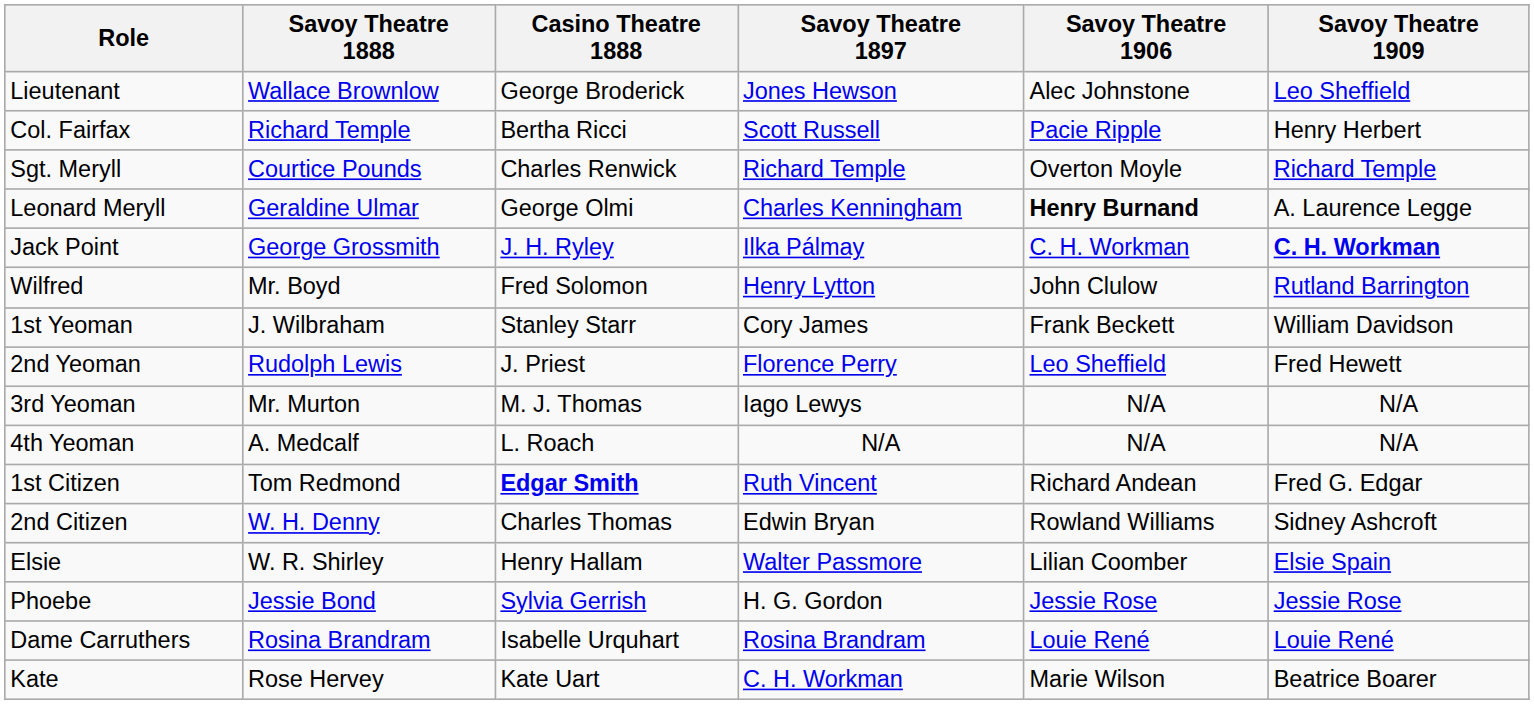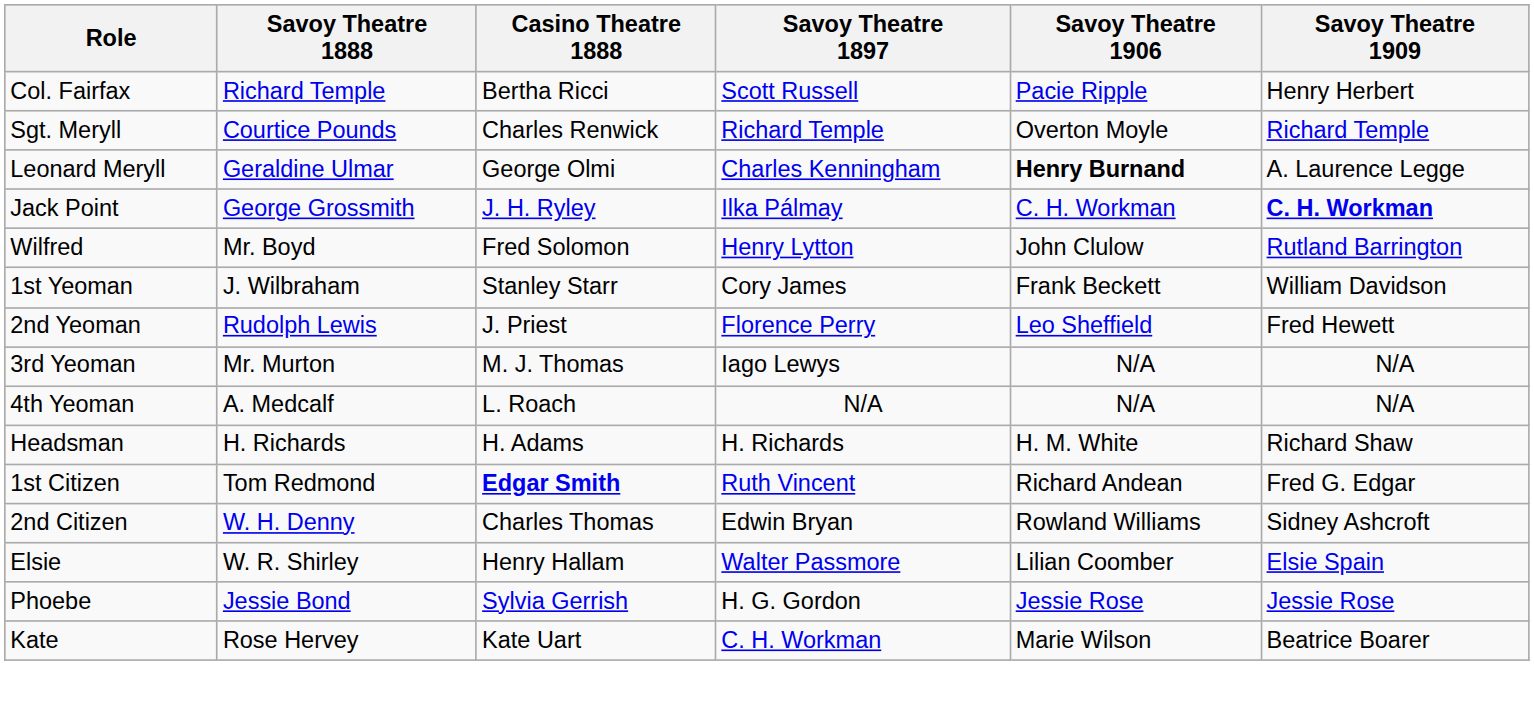 <table class="wikitable" style="width: 65em; font-size: 90%; line-height: 1.2">
 <tr>
 <th>Role</th>
 <th>Savoy Theatre<br>1888</th>
 <th>Casino Theatre<br>1888</th>
 <th>Savoy Theatre<br>1897</th>
 <th>Savoy Theatre<br>1906</th>
 <th>Savoy Theatre<br>1909</th>
-</tr>
-<tr>
-<td>Lieutenant</td>
-<td><a href='#'>Wallace Brownlow</a></td>
-<td>George Broderick</td>
-<td><a href='#'>Jones Hewson</a></td>
-<td>Alec Johnstone</td>
-<td><a href='#'>Leo Sheffield</a></td>
 </tr>
 <tr>
 <td>Col. Fairfax</td>
 <td><a href='#'>Richard Temple</a></td>
 <td>Bertha Ricci</td>
 <td><a href='#'>Scott Russell</a></td>
 <td><a href='#'>Pacie Ripple</a></td>
 <td>Henry Herbert</td>
 </tr>
 <tr>
 <td>Sgt. Meryll</td>
 <td><a href='#'>Courtice Pounds</a></td>
 <td>Charles Renwick</td>
 <td><a href='#'>Richard Temple</a></td>
 <td>Overton Moyle</td>
 <td><a href='#'>Richard Temple</a></td>
 </tr>
 <tr>
 <td>Leonard Meryll</td>
 <td><a href='#'>Geraldine Ulmar</a></td>
 <td>George Olmi</td>
 <td><a href='#'>Charles Kenningham</a></td>
 <td><strong>Henry Burnand</strong></td>
 <td>A. Laurence Legge</td>
 </tr>
 <tr>
 <td>Jack Point</td>
 <td><a href='#'>George Grossmith</a></td>
 <td><a href='#'>J. H. Ryley</a></td>
 <td><a href='#'>Ilka Pálmay</a></td>
 <td><a href='#'>C. H. Workman</a></td>
 <td><strong><a href='#'>C. H. Workman</a></strong></td>
 </tr>
 <tr>
 <td>Wilfred</td>
 <td>Mr. Boyd</td>
 <td>Fred Solomon</td>
 <td><a href='#'>Henry Lytton</a></td>
 <td>John Clulow</td>
 <td><a href='#'>Rutland Barrington</a></td>
 </tr>
 <tr>
 <td>1st Yeoman</td>
 <td>J. Wilbraham</td>
 <td>Stanley Starr</td>
 <td>Cory James</td>
 <td>Frank Beckett</td>
 <td>William Davidson</td>
 </tr>
 <tr>
 <td>2nd Yeoman</td>
 <td><a href='#'>Rudolph Lewis</a></td>
 <td>J. Priest</td>
 <td><a href='#'>Florence Perry</a></td>
 <td><a href='#'>Leo Sheffield</a></td>
 <td>Fred Hewett</td>
 </tr>
 <tr>
 <td>3rd Yeoman</td>
 <td>Mr. Murton</td>
 <td>M. J. Thomas</td>
 <td>Iago Lewys</td>
 <td align=center>N/A</td>
 <td align=center>N/A</td>
 </tr>
 <tr>
 <td>4th Yeoman</td>
 <td>A. Medcalf</td>
 <td>L. Roach</td>
 <td align=center>N/A</td>
 <td align=center>N/A</td>
 <td align=center>N/A</td>
 </tr>
 <tr>
+<td>Headsman</td>
+<td>H. Richards</td>
+<td>H. Adams</td>
+<td>H. Richards</td>
+<td>H. M. White</td>
+<td>Richard Shaw</td>
+</tr>
+<tr>
 <td>1st Citizen</td>
 <td>Tom Redmond</td>
 <td><strong><a href='#'>Edgar Smith</a></strong></td>
 <td><a href='#'>Ruth Vincent</a></td>
 <td>Richard Andean</td>
 <td>Fred G. Edgar</td>
 </tr>
 <tr>
 <td>2nd Citizen</td>
 <td><a href='#'>W. H. Denny</a></td>
 <td>Charles Thomas</td>
 <td>Edwin Bryan</td>
 <td>Rowland Williams</td>
 <td>Sidney Ashcroft</td>
 </tr>
 <tr>
 <td>Elsie</td>
 <td>W. R. Shirley</td>
 <td>Henry Hallam</td>
 <td><a href='#'>Walter Passmore</a></td>
 <td>Lilian Coomber</td>
 <td><a href='#'>Elsie Spain</a></td>
 </tr>
 <tr>
 <td>Phoebe</td>
 <td><a href='#'>Jessie Bond</a></td>
 <td><a href='#'>Sylvia Gerrish</a></td>
 <td>H. G. Gordon</td>
 <td><a href='#'>Jessie Rose</a></td>
 <td><a href='#'>Jessie Rose</a></td>
 </tr>
 <tr>
-<td>Dame Carruthers</td>
-<td><a href='#'>Rosina Brandram</a></td>
-<td>Isabelle Urquhart</td>
-<td><a href='#'>Rosina Brandram</a></td>
-<td><a href='#'>Louie René</a></td>
-<td><a href='#'>Louie René</a></td>
-</tr>
-<tr>
 <td>Kate</td>
 <td>Rose Hervey</td>
 <td>Kate Uart</td>
 <td><a href='#'>C. H. Workman</a></td>
 <td>Marie Wilson</td>
 <td>Beatrice Boarer</td>
 </tr>
 </table>
